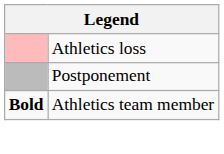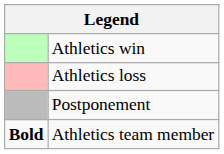 <table class="wikitable" style="font-size:90%">
 <tr>
 <th colspan="2">Legend</th>
+</tr>
+<tr>
+<td style="background:#bfb;"> </td>
+<td>Athletics win</td>
 </tr>
 <tr>
 <td style="background:#fbb;"> </td>
 <td>Athletics loss</td>
 </tr>
 <tr>
 <td style="background:#bbb;"> </td>
 <td>Postponement</td>
 </tr>
 <tr>
 <td><strong>Bold</strong></td>
 <td>Athletics team member</td>
 </tr>
 </table>
